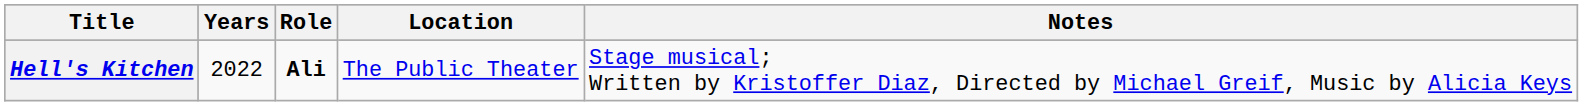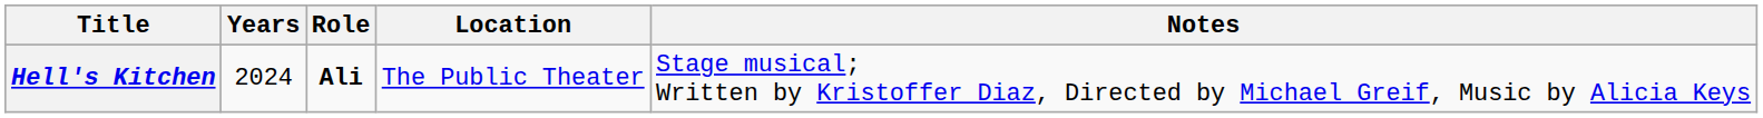 <table class="wikitable plainrowheaders sortable">
 <tr>
 <th scope="col">Title</th>
 <th scope="col">Years</th>
 <th scope="col">Role</th>
 <th scope="col">Location</th>
 <th scope="col">Notes</th>
 </tr>
 <tr>
 <th scope="row"><a href='#'><em>Hell's Kitchen</em></a></th>
-<td style="text-align:center;">2022</td>
+<td style="text-align:center;">2024</td>
 <td style="text-align:center;"><strong>Ali</strong></td>
 <td><a href='#'>The Public Theater</a></td>
 <td><a href='#'>Stage musical</a>; <br> Written by <a href='#'>Kristoffer Diaz</a>, Directed by <a href='#'>Michael Greif</a>, Music by <a href='#'>Alicia Keys</a></td>
 </tr>
 </table>
